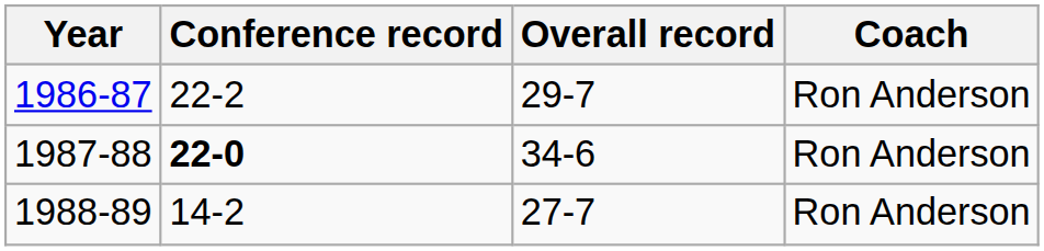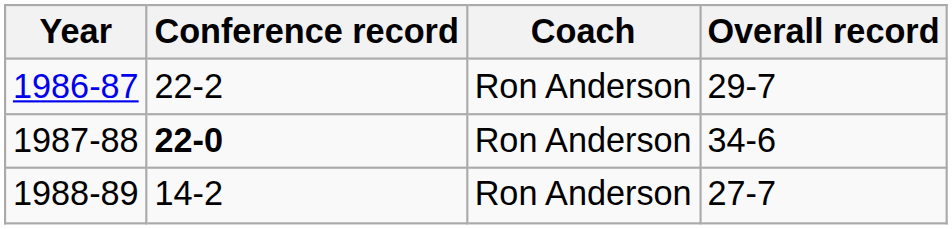 <table class="wikitable sortable">
 <tr>
 <th>Year</th>
 <th>Conference record</th>
+<th>Coach</th>
 <th>Overall record</th>
-<th>Coach</th>
 </tr>
 <tr>
 <td><a href='#'>1986-87</a></td>
 <td>22-2</td>
+<td>Ron Anderson</td>
 <td>29-7</td>
-<td>Ron Anderson</td>
 </tr>
 <tr>
 <td>1987-88</td>
 <td><strong>22-0</strong></td>
+<td>Ron Anderson</td>
 <td>34-6</td>
-<td>Ron Anderson</td>
 </tr>
 <tr>
 <td>1988-89</td>
 <td>14-2</td>
+<td>Ron Anderson</td>
 <td>27-7</td>
-<td>Ron Anderson</td>
 </tr>
 </table>
